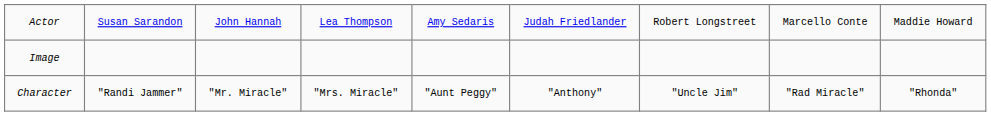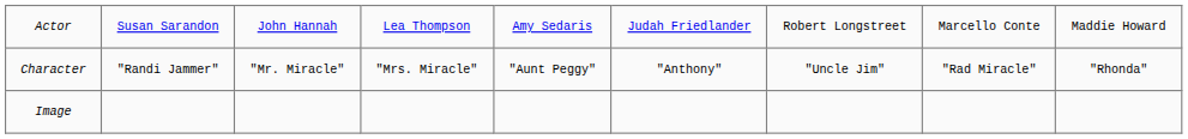 <table style="float:center;border:1px light gray;border-collapse:collapse;background:#fafafa;font-size:70%;" cellpadding=10px width=70%>
 <tr style="text-align:center;">
 <td style="border:1px solid gray;"><em>Actor</em></td>
 <td style="border:1px solid gray;"><a href='#'>Susan Sarandon</a></td>
 <td style="border:1px solid gray;"><a href='#'>John Hannah</a></td>
 <td style="border:1px solid gray;"><a href='#'>Lea Thompson</a></td>
 <td style="border:1px solid gray;"><a href='#'>Amy Sedaris</a></td>
 <td style="border:1px solid gray;"><a href='#'>Judah Friedlander</a></td>
 <td style="border:1px solid gray;">Robert Longstreet</td>
 <td style="border:1px solid gray;">Marcello Conte</td>
 <td style="border:1px solid gray;">Maddie Howard</td>
 </tr>
 <tr style="text-align:center;">
+<td style="border:1px solid gray;"><em>Character</em></td>
+<td style="border:1px solid gray;">"Randi Jammer"</td>
+<td style="border:1px solid gray;">"Mr. Miracle"</td>
+<td style="border:1px solid gray;">"Mrs. Miracle"</td>
+<td style="border:1px solid gray;">"Aunt Peggy"</td>
+<td style="border:1px solid gray;">"Anthony"</td>
+<td style="border:1px solid gray;">"Uncle Jim"</td>
+<td style="border:1px solid gray;">"Rad Miracle"</td>
+<td style="border:1px solid gray;">"Rhonda"</td>
+</tr>
+<tr style="text-align:center;">
 <td style="border:1px solid gray;"><em>Image</em></td>
 <td style="border:1px solid gray;"></td>
 <td style="border:1px solid gray;"></td>
 <td style="border:1px solid gray;"></td>
 <td style="border:1px solid gray;"></td>
 <td style="border:1px solid gray;"></td>
 <td style="border:1px solid gray;"></td>
 <td style="border:1px solid gray;"></td>
 <td style="border:1px solid gray;"></td>
 </tr>
-<tr style="text-align:center;">
-<td style="border:1px solid gray;"><em>Character</em></td>
-<td style="border:1px solid gray;">"Randi Jammer"</td>
-<td style="border:1px solid gray;">"Mr. Miracle"</td>
-<td style="border:1px solid gray;">"Mrs. Miracle"</td>
-<td style="border:1px solid gray;">"Aunt Peggy"</td>
-<td style="border:1px solid gray;">"Anthony"</td>
-<td style="border:1px solid gray;">"Uncle Jim"</td>
-<td style="border:1px solid gray;">"Rad Miracle"</td>
-<td style="border:1px solid gray;">"Rhonda"</td>
-</tr>
 </table>
